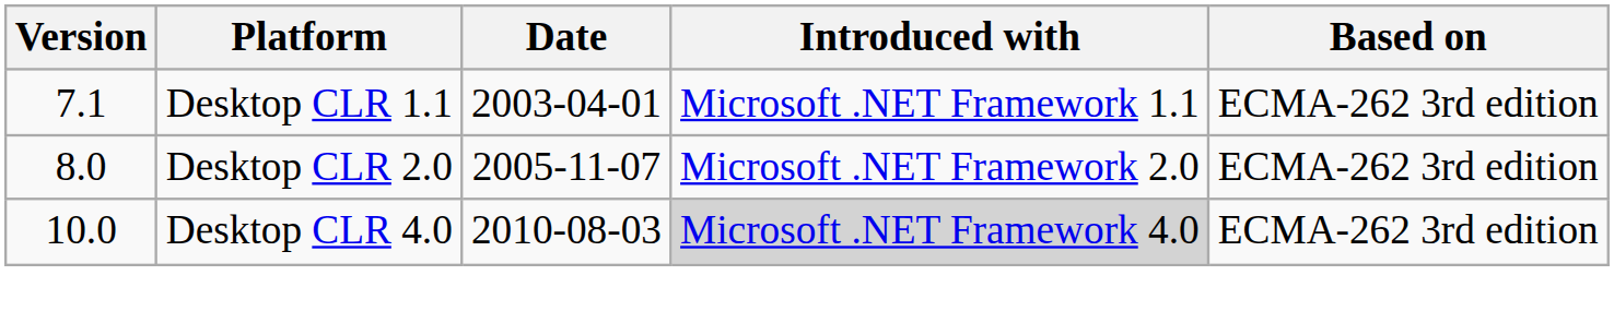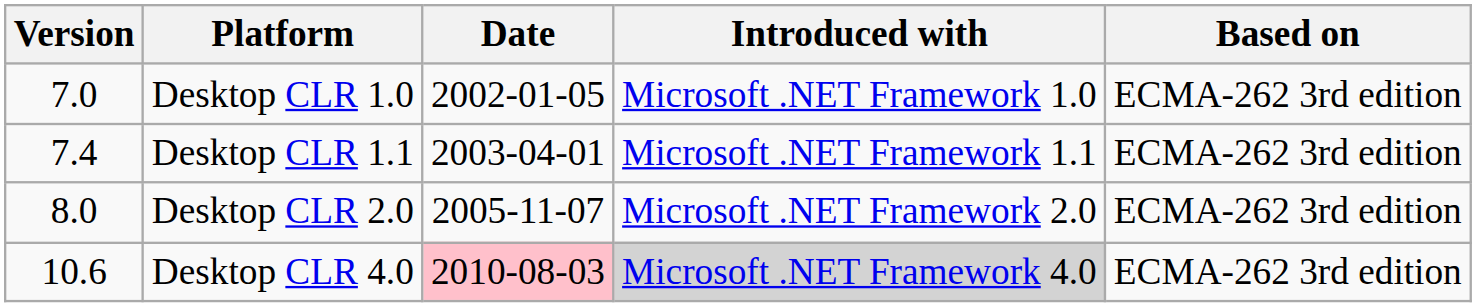 <table class="wikitable" style="text-align: center;">
 <tr>
 <th>Version</th>
 <th>Platform</th>
 <th>Date</th>
 <th>Introduced with</th>
 <th>Based on</th>
 </tr>
 <tr>
-<td>7.1</td>
+<td>7.0</td>
+<td>Desktop <a href='#'>CLR</a> 1.0</td>
+<td>2002-01-05</td>
+<td><a href='#'>Microsoft .NET Framework</a> 1.0</td>
+<td>ECMA-262 3rd edition</td>
+</tr>
+<tr>
+<td>7.4</td>
 <td>Desktop <a href='#'>CLR</a> 1.1</td>
 <td>2003-04-01</td>
 <td><a href='#'>Microsoft .NET Framework</a> 1.1</td>
 <td>ECMA-262 3rd edition</td>
 </tr>
 <tr>
 <td>8.0</td>
 <td>Desktop <a href='#'>CLR</a> 2.0</td>
 <td>2005-11-07</td>
 <td><a href='#'>Microsoft .NET Framework</a> 2.0</td>
 <td>ECMA-262 3rd edition</td>
 </tr>
 <tr>
-<td>10.0</td>
+<td>10.6</td>
 <td>Desktop <a href='#'>CLR</a> 4.0</td>
-<td>2010-08-03</td>
+<td style="background: pink;">2010-08-03</td>
 <td style="background: lightgrey;"><a href='#'>Microsoft .NET Framework</a> 4.0</td>
 <td>ECMA-262 3rd edition</td>
 </tr>
 </table>
